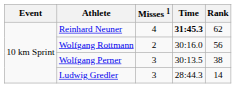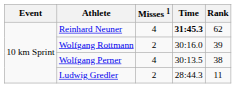 <table class="wikitable" style="font-size:90%">
 <tr>
 <th>Event</th>
 <th>Athlete</th>
 <th>Misses <sup>1</sup></th>
 <th>Time</th>
 <th>Rank</th>
 </tr>
 <tr>
 <td rowspan="4">10 km Sprint</td>
 <td><a href='#'>Reinhard Neuner</a></td>
 <td align="center">4</td>
 <td align="center"><strong>31:45.3</strong></td>
 <td align="center">62</td>
 </tr>
 <tr>
 <td><a href='#'>Wolfgang Rottmann</a></td>
 <td align="center">2</td>
 <td align="center">30:16.0</td>
-<td align="center">56</td>
+<td align="center">39</td>
 </tr>
 <tr>
 <td><a href='#'>Wolfgang Perner</a></td>
-<td align="center">3</td>
+<td align="center">4</td>
 <td align="center">30:13.5</td>
 <td align="center">38</td>
 </tr>
 <tr>
 <td><a href='#'>Ludwig Gredler</a></td>
-<td align="center">3</td>
+<td align="center">2</td>
 <td align="center">28:44.3</td>
-<td align="center">14</td>
+<td align="center">11</td>
 </tr>
 </table>
